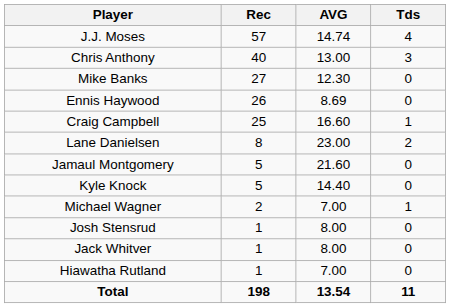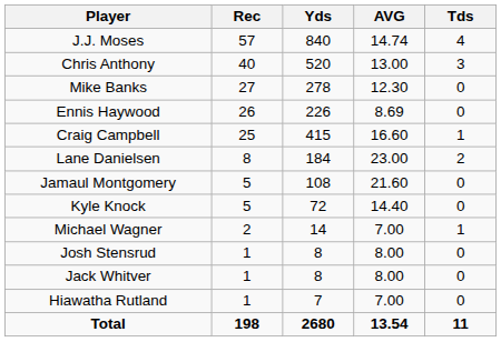 <table class="wikitable sortable">
 <tr>
 <th bgcolor="#DDDDFF" width="29%">Player</th>
 <th bgcolor="#DDDDFF" width="10%">Rec</th>
+<th bgcolor="#DDDDFF" width="10%">Yds</th>
 <th bgcolor="#DDDDFF" width="10%">AVG</th>
 <th bgcolor="#DDDDFF" width="10%">Tds</th>
 </tr>
 <tr align="center">
 <td>J.J. Moses</td>
 <td>57</td>
+<td>840</td>
 <td>14.74</td>
 <td>4</td>
 </tr>
 <tr align="center">
 <td>Chris Anthony</td>
 <td>40</td>
+<td>520</td>
 <td>13.00</td>
 <td>3</td>
 </tr>
 <tr align="center">
 <td>Mike Banks</td>
 <td>27</td>
+<td>278</td>
 <td>12.30</td>
 <td>0</td>
 </tr>
 <tr align="center">
 <td>Ennis Haywood</td>
 <td>26</td>
+<td>226</td>
 <td>8.69</td>
 <td>0</td>
 </tr>
 <tr align="center">
 <td>Craig Campbell</td>
 <td>25</td>
+<td>415</td>
 <td>16.60</td>
 <td>1</td>
 </tr>
 <tr align="center">
 <td>Lane Danielsen</td>
 <td>8</td>
+<td>184</td>
 <td>23.00</td>
 <td>2</td>
 </tr>
 <tr align="center">
 <td>Jamaul Montgomery</td>
 <td>5</td>
+<td>108</td>
 <td>21.60</td>
 <td>0</td>
 </tr>
 <tr align="center">
 <td>Kyle Knock</td>
 <td>5</td>
+<td>72</td>
 <td>14.40</td>
 <td>0</td>
 </tr>
 <tr align="center">
 <td>Michael Wagner</td>
 <td>2</td>
+<td>14</td>
 <td>7.00</td>
 <td>1</td>
 </tr>
 <tr align="center">
 <td>Josh Stensrud</td>
 <td>1</td>
+<td>8</td>
 <td>8.00</td>
 <td>0</td>
 </tr>
 <tr align="center">
 <td>Jack Whitver</td>
 <td>1</td>
+<td>8</td>
 <td>8.00</td>
 <td>0</td>
 </tr>
 <tr align="center">
 <td>Hiawatha Rutland</td>
 <td>1</td>
+<td>7</td>
 <td>7.00</td>
 <td>0</td>
 </tr>
 <tr align="center">
 <td><strong>Total</strong></td>
 <td><strong>198</strong></td>
+<td><strong>2680</strong></td>
 <td><strong>13.54</strong></td>
 <td><strong>11</strong></td>
 </tr>
 </table>
